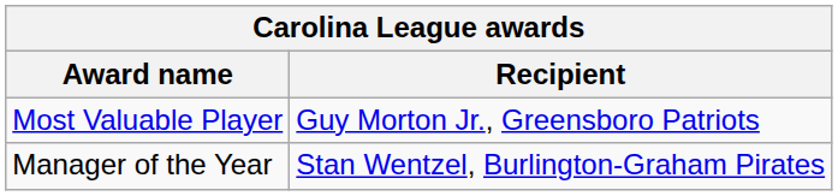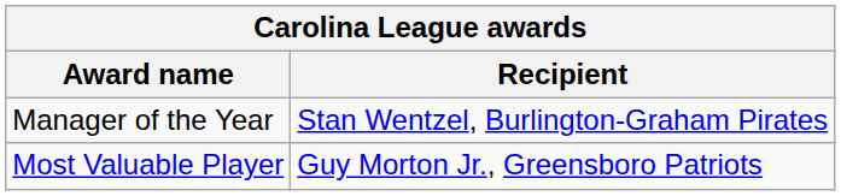 <table class="wikitable">
 <tr>
 <th colspan="2">Carolina League awards</th>
 </tr>
 <tr>
 <th>Award name</th>
 <th>Recipient</th>
 </tr>
 <tr>
+<td>Manager of the Year</td>
+<td><a href='#'>Stan Wentzel</a>, <a href='#'>Burlington-Graham Pirates</a></td>
+</tr>
+<tr>
 <td><a href='#'>Most Valuable Player</a></td>
 <td><a href='#'>Guy Morton Jr.</a>, <a href='#'>Greensboro Patriots</a></td>
 </tr>
-<tr>
-<td>Manager of the Year</td>
-<td><a href='#'>Stan Wentzel</a>, <a href='#'>Burlington-Graham Pirates</a></td>
-</tr>
 </table>
